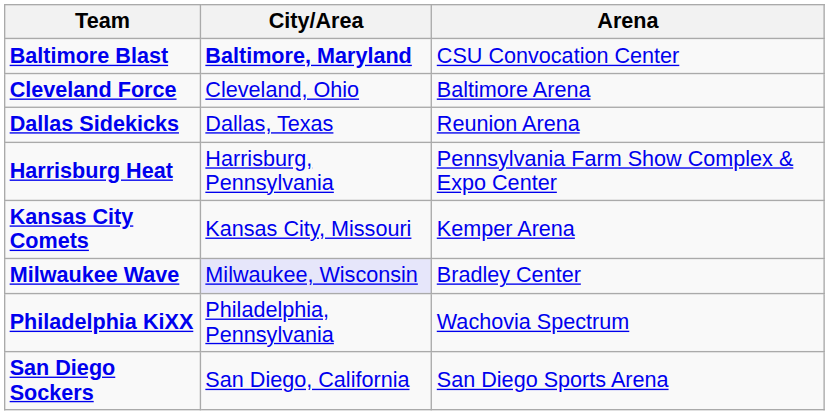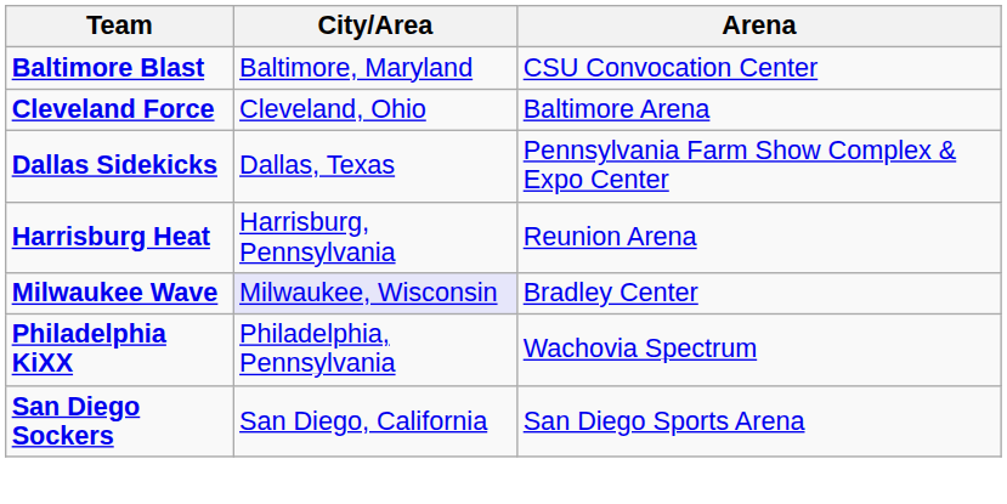 <table class="wikitable">
 <tr>
 <th>Team</th>
 <th>City/Area</th>
 <th>Arena</th>
 </tr>
 <tr>
 <td><strong><a href='#'>Baltimore Blast</a></strong></td>
-<td><strong><a href='#'>Baltimore, Maryland</a></strong></td>
+<td><a href='#'>Baltimore, Maryland</a></td>
 <td><a href='#'>CSU Convocation Center</a></td>
 </tr>
 <tr>
 <td><strong><a href='#'>Cleveland Force</a></strong></td>
 <td><a href='#'>Cleveland, Ohio</a></td>
 <td><a href='#'>Baltimore Arena</a></td>
 </tr>
 <tr>
 <td><strong><a href='#'>Dallas Sidekicks</a></strong></td>
 <td><a href='#'>Dallas, Texas</a></td>
-<td><a href='#'>Reunion Arena</a></td>
+<td><a href='#'>Pennsylvania Farm Show Complex & Expo Center</a></td>
 </tr>
 <tr>
 <td><strong><a href='#'>Harrisburg Heat</a></strong></td>
 <td><a href='#'>Harrisburg, Pennsylvania</a></td>
-<td><a href='#'>Pennsylvania Farm Show Complex & Expo Center</a></td>
-</tr>
-<tr>
-<td><strong><a href='#'>Kansas City Comets</a></strong></td>
-<td><a href='#'>Kansas City, Missouri</a></td>
-<td><a href='#'>Kemper Arena</a></td>
+<td><a href='#'>Reunion Arena</a></td>
 </tr>
 <tr>
 <td><strong><a href='#'>Milwaukee Wave</a></strong></td>
 <td style="background: lavender;"><a href='#'>Milwaukee, Wisconsin</a></td>
 <td><a href='#'>Bradley Center</a></td>
 </tr>
 <tr>
 <td><strong><a href='#'>Philadelphia KiXX</a></strong></td>
 <td><a href='#'>Philadelphia, Pennsylvania</a></td>
 <td><a href='#'>Wachovia Spectrum</a></td>
 </tr>
 <tr>
 <td><strong><a href='#'>San Diego Sockers</a></strong></td>
 <td><a href='#'>San Diego, California</a></td>
 <td><a href='#'>San Diego Sports Arena</a></td>
 </tr>
 </table>
